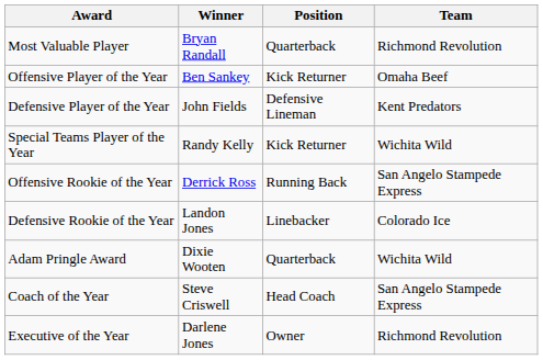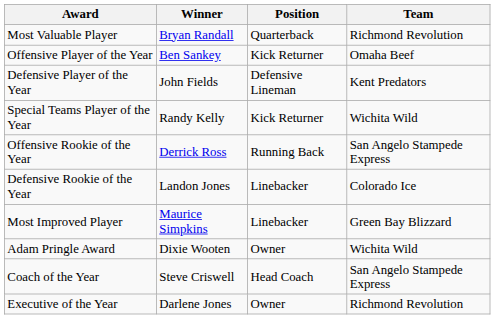 <table class="wikitable">
 <tr>
 <th>Award</th>
 <th>Winner</th>
 <th>Position</th>
 <th>Team</th>
 </tr>
 <tr>
 <td>Most Valuable Player</td>
 <td><a href='#'>Bryan Randall</a></td>
 <td>Quarterback</td>
 <td>Richmond Revolution</td>
 </tr>
 <tr>
 <td>Offensive Player of the Year</td>
 <td><a href='#'>Ben Sankey</a></td>
 <td>Kick Returner</td>
 <td>Omaha Beef</td>
 </tr>
 <tr>
 <td>Defensive Player of the Year</td>
 <td>John Fields</td>
 <td>Defensive Lineman</td>
 <td>Kent Predators</td>
 </tr>
 <tr>
 <td>Special Teams Player of the Year</td>
 <td>Randy Kelly</td>
 <td>Kick Returner</td>
 <td>Wichita Wild</td>
 </tr>
 <tr>
 <td>Offensive Rookie of the Year</td>
 <td><a href='#'>Derrick Ross</a></td>
 <td>Running Back</td>
 <td>San Angelo Stampede Express</td>
 </tr>
 <tr>
 <td>Defensive Rookie of the Year</td>
 <td>Landon Jones</td>
 <td>Linebacker</td>
 <td>Colorado Ice</td>
 </tr>
 <tr>
+<td>Most Improved Player</td>
+<td><a href='#'>Maurice Simpkins</a></td>
+<td>Linebacker</td>
+<td>Green Bay Blizzard</td>
+</tr>
+<tr>
 <td>Adam Pringle Award</td>
 <td>Dixie Wooten</td>
-<td>Quarterback</td>
+<td>Owner</td>
 <td>Wichita Wild</td>
 </tr>
 <tr>
 <td>Coach of the Year</td>
 <td>Steve Criswell</td>
 <td>Head Coach</td>
 <td>San Angelo Stampede Express</td>
 </tr>
 <tr>
 <td>Executive of the Year</td>
 <td>Darlene Jones</td>
 <td>Owner</td>
 <td>Richmond Revolution</td>
 </tr>
 </table>
